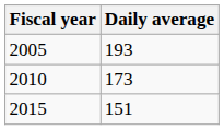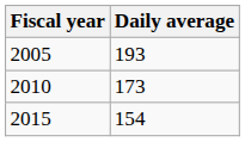 <table class="wikitable">
 <tr>
 <th>Fiscal year</th>
 <th>Daily average</th>
 </tr>
 <tr>
 <td>2005</td>
 <td>193</td>
 </tr>
 <tr>
 <td>2010</td>
 <td>173</td>
 </tr>
 <tr>
 <td>2015</td>
-<td>151</td>
+<td>154</td>
 </tr>
 </table>
